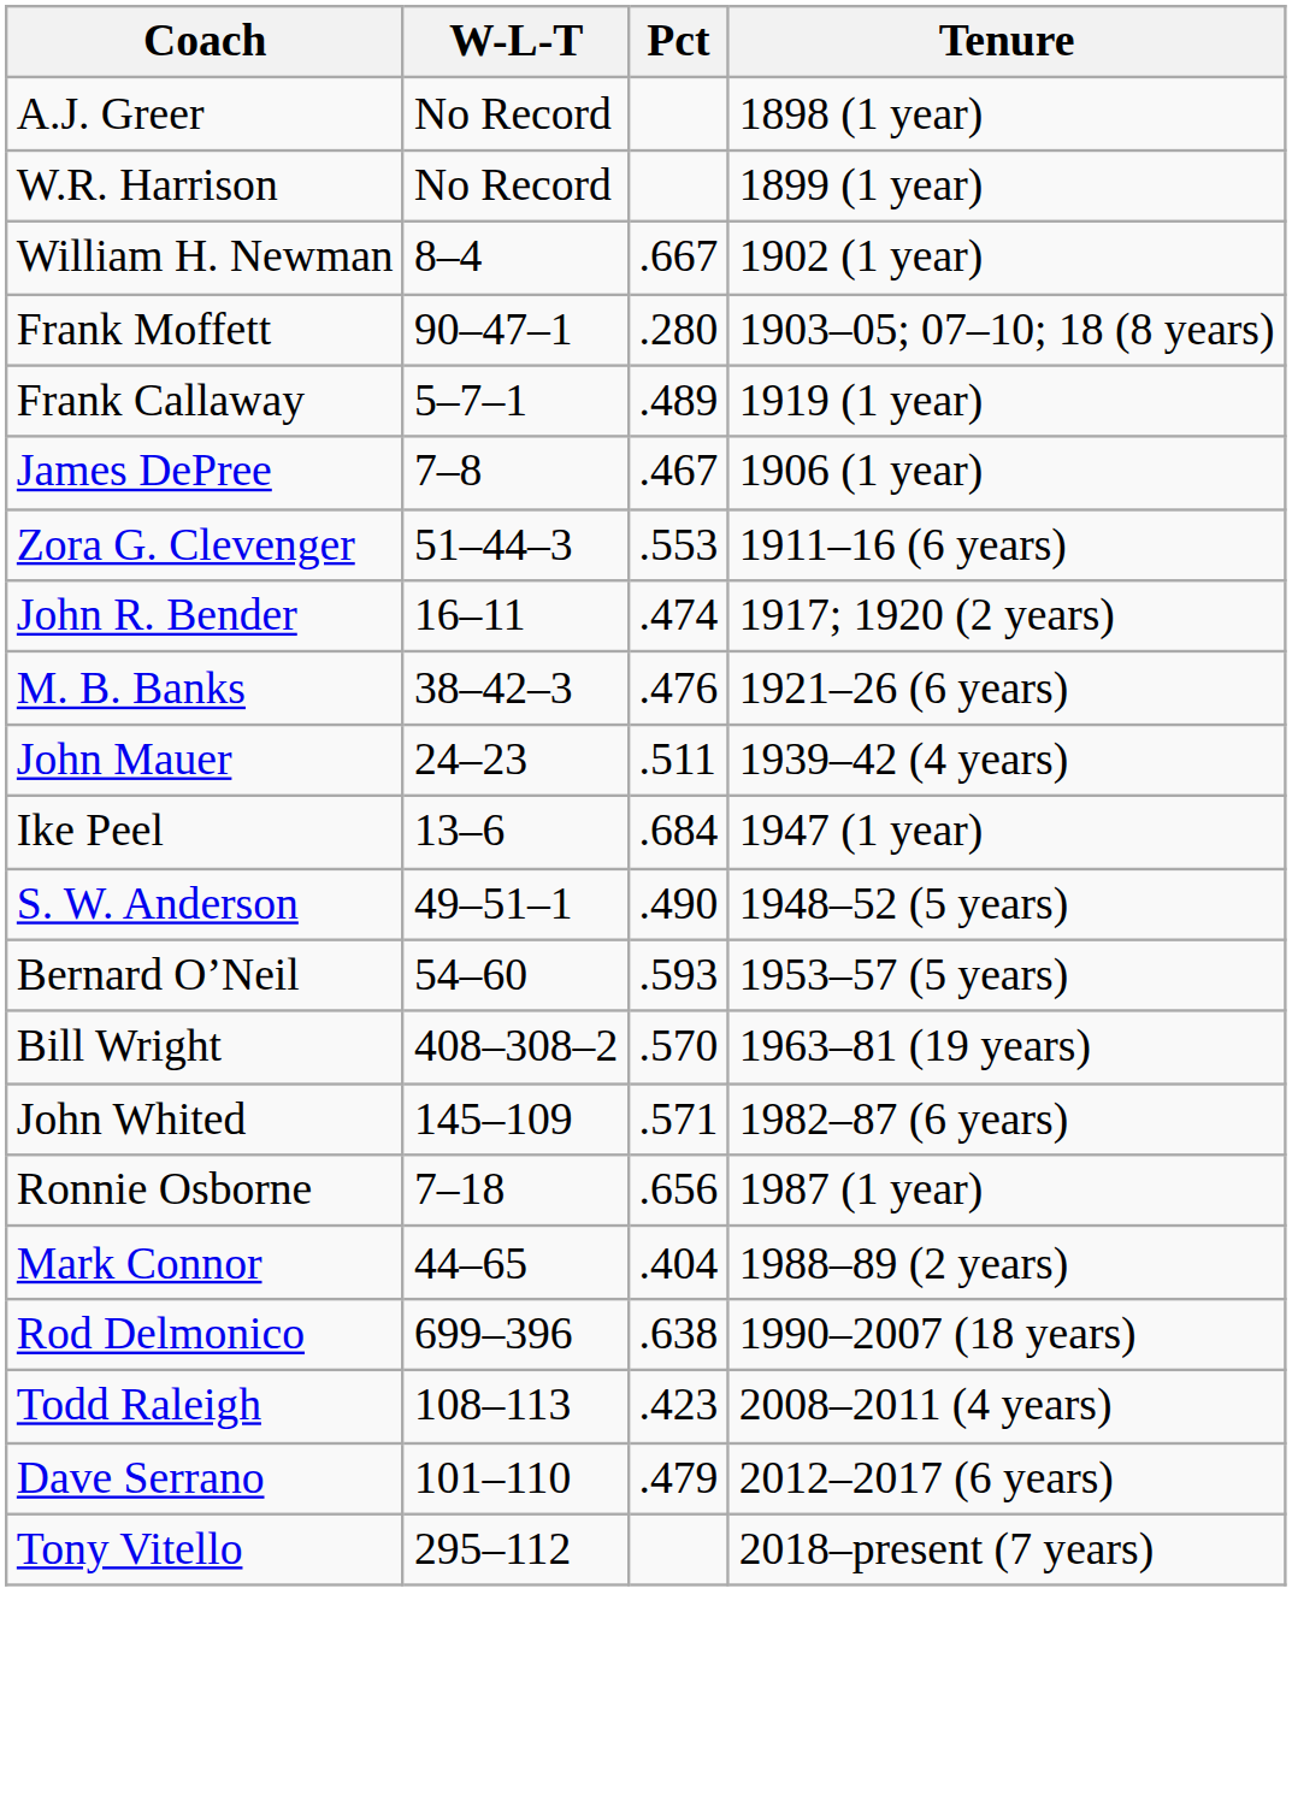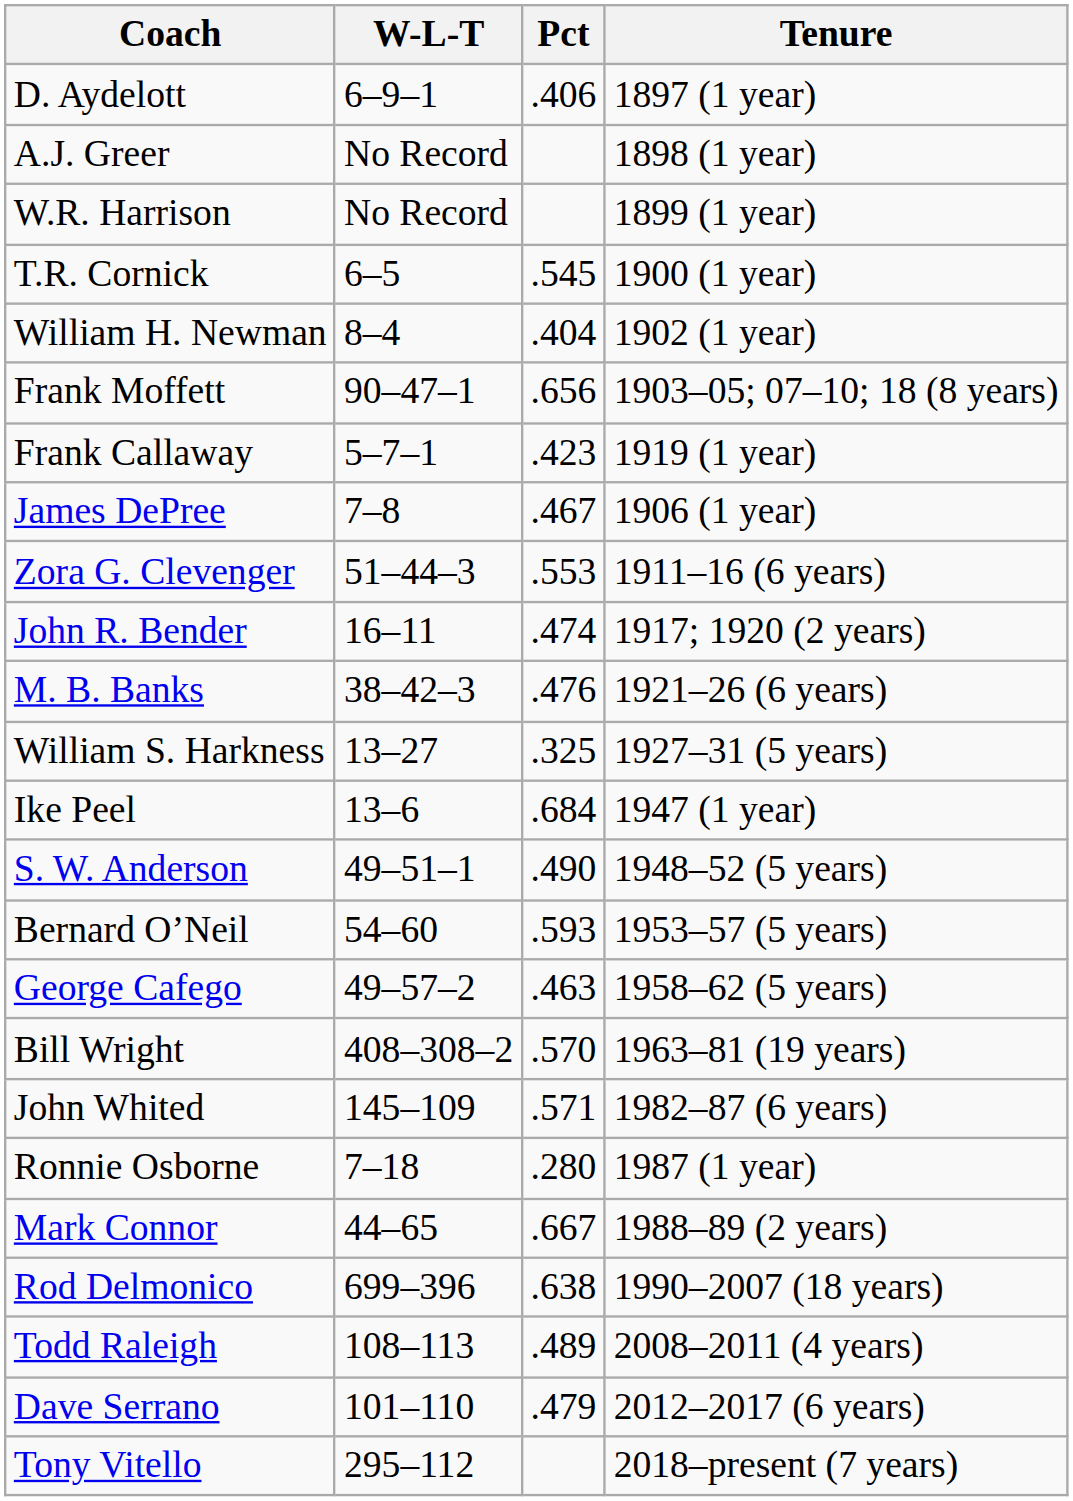 <table class="wikitable">
 <tr>
 <th>Coach</th>
 <th>W-L-T</th>
 <th>Pct</th>
 <th>Tenure</th>
+</tr>
+<tr>
+<td>D. Aydelott</td>
+<td>6–9–1</td>
+<td>.406</td>
+<td>1897 (1 year)</td>
 </tr>
 <tr>
 <td>A.J. Greer</td>
 <td>No Record</td>
 <td></td>
 <td>1898 (1 year)</td>
 </tr>
 <tr>
 <td>W.R. Harrison</td>
 <td>No Record</td>
 <td></td>
 <td>1899 (1 year)</td>
 </tr>
 <tr>
+<td>T.R. Cornick</td>
+<td>6–5</td>
+<td>.545</td>
+<td>1900 (1 year)</td>
+</tr>
+<tr>
 <td>William H. Newman</td>
 <td>8–4</td>
-<td>.667</td>
+<td>.404</td>
 <td>1902 (1 year)</td>
 </tr>
 <tr>
 <td>Frank Moffett</td>
 <td>90–47–1</td>
-<td>.280</td>
+<td>.656</td>
 <td>1903–05; 07–10; 18 (8 years)</td>
 </tr>
 <tr>
 <td>Frank Callaway</td>
 <td>5–7–1</td>
-<td>.489</td>
+<td>.423</td>
 <td>1919 (1 year)</td>
 </tr>
 <tr>
 <td><a href='#'>James DePree</a></td>
 <td>7–8</td>
 <td>.467</td>
 <td>1906 (1 year)</td>
 </tr>
 <tr>
 <td><a href='#'>Zora G. Clevenger</a></td>
 <td>51–44–3</td>
 <td>.553</td>
 <td>1911–16 (6 years)</td>
 </tr>
 <tr>
 <td><a href='#'>John R. Bender</a></td>
 <td>16–11</td>
 <td>.474</td>
 <td>1917; 1920 (2 years)</td>
 </tr>
 <tr>
 <td><a href='#'>M. B. Banks</a></td>
 <td>38–42–3</td>
 <td>.476</td>
 <td>1921–26 (6 years)</td>
 </tr>
 <tr>
-<td><a href='#'>John Mauer</a></td>
-<td>24–23</td>
-<td>.511</td>
-<td>1939–42 (4 years)</td>
+<td>William S. Harkness</td>
+<td>13–27</td>
+<td>.325</td>
+<td>1927–31 (5 years)</td>
 </tr>
 <tr>
 <td>Ike Peel</td>
 <td>13–6</td>
 <td>.684</td>
 <td>1947 (1 year)</td>
 </tr>
 <tr>
 <td><a href='#'>S. W. Anderson</a></td>
 <td>49–51–1</td>
 <td>.490</td>
 <td>1948–52 (5 years)</td>
 </tr>
 <tr>
 <td>Bernard O’Neil</td>
 <td>54–60</td>
 <td>.593</td>
 <td>1953–57 (5 years)</td>
 </tr>
 <tr>
+<td><a href='#'>George Cafego</a></td>
+<td>49–57–2</td>
+<td>.463</td>
+<td>1958–62 (5 years)</td>
+</tr>
+<tr>
 <td>Bill Wright</td>
 <td>408–308–2</td>
 <td>.570</td>
 <td>1963–81 (19 years)</td>
 </tr>
 <tr>
 <td>John Whited</td>
 <td>145–109</td>
 <td>.571</td>
 <td>1982–87 (6 years)</td>
 </tr>
 <tr>
 <td>Ronnie Osborne</td>
 <td>7–18</td>
-<td>.656</td>
+<td>.280</td>
 <td>1987 (1 year)</td>
 </tr>
 <tr>
 <td><a href='#'>Mark Connor</a></td>
 <td>44–65</td>
-<td>.404</td>
+<td>.667</td>
 <td>1988–89 (2 years)</td>
 </tr>
 <tr>
 <td><a href='#'>Rod Delmonico</a></td>
 <td>699–396</td>
 <td>.638</td>
 <td>1990–2007 (18 years)</td>
 </tr>
 <tr>
 <td><a href='#'>Todd Raleigh</a></td>
 <td>108–113</td>
-<td>.423</td>
+<td>.489</td>
 <td>2008–2011 (4 years)</td>
 </tr>
 <tr>
 <td><a href='#'>Dave Serrano</a></td>
 <td>101–110</td>
 <td>.479</td>
 <td>2012–2017 (6 years)</td>
 </tr>
 <tr>
 <td><a href='#'>Tony Vitello</a></td>
 <td>295–112</td>
 <td></td>
 <td>2018–present (7 years)</td>
 </tr>
 </table>
